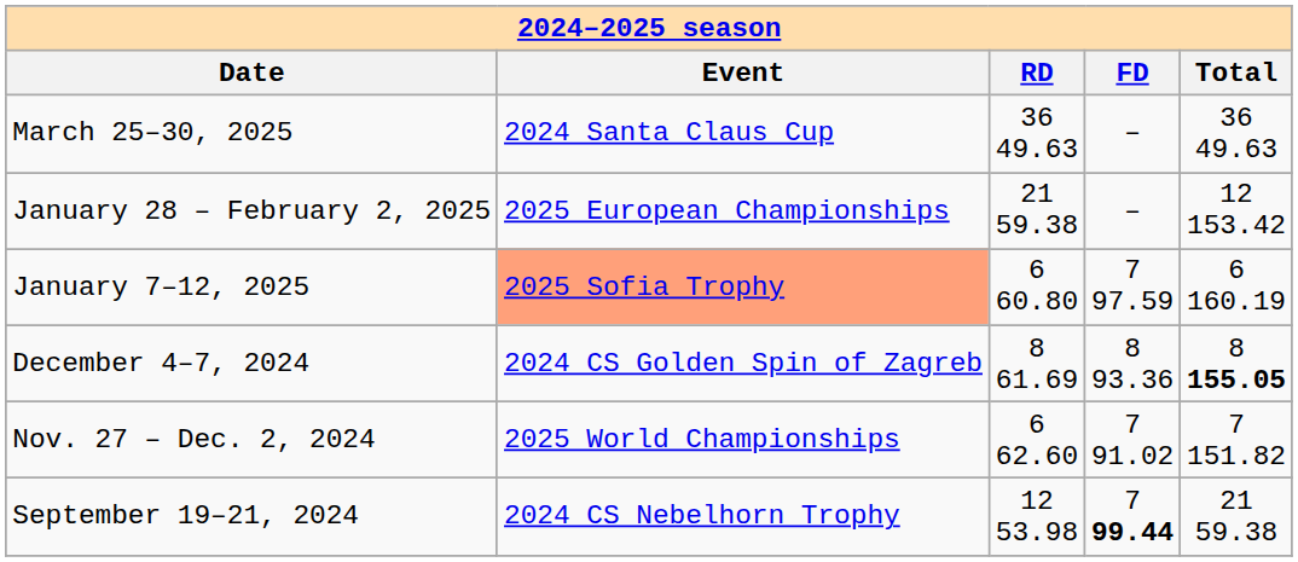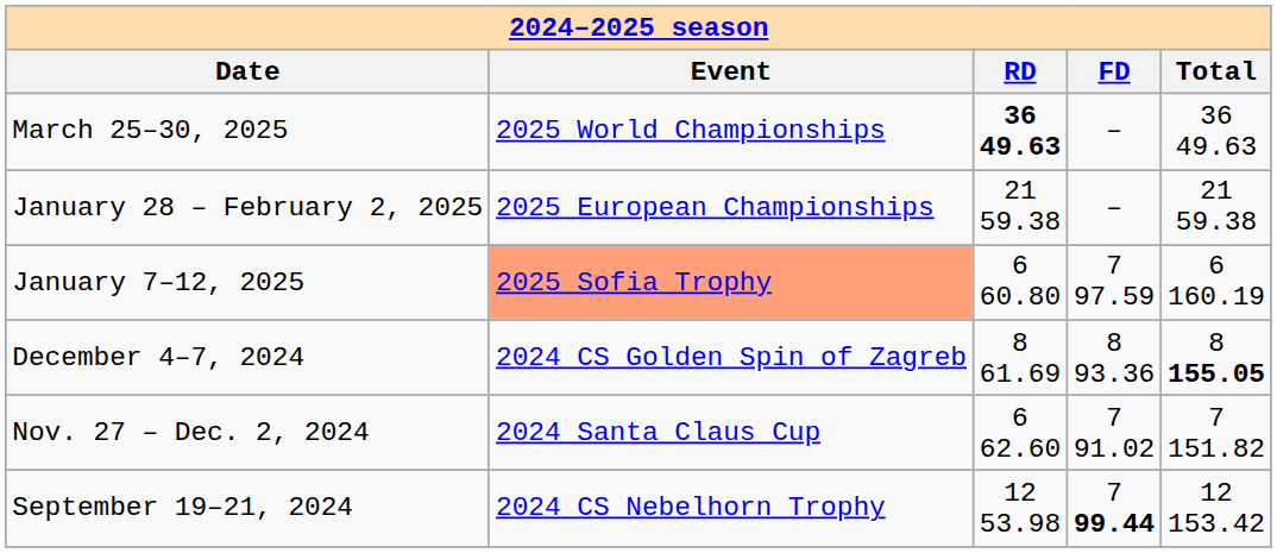 <table class="wikitable">
 <tr>
 <th style="background-color: #ffdead;" colspan=5 align=center><a href='#'><strong>2024–2025 season</strong></a></th>
 </tr>
 <tr>
 <th>Date</th>
 <th>Event</th>
 <th><a href='#'>RD</a></th>
 <th><a href='#'>FD</a></th>
 <th>Total</th>
 </tr>
 <tr>
 <td>March 25–30, 2025</td>
-<td><a href='#'>2024 Santa Claus Cup</a></td>
-<td align=center>36 <br> 49.63</td>
+<td><a href='#'>2025 World Championships</a></td>
+<td align=center><strong>36 <br> 49.63</strong></td>
 <td align=center>–</td>
 <td align=center>36 <br> 49.63</td>
 </tr>
 <tr>
 <td>January 28 – February 2, 2025</td>
 <td><a href='#'>2025 European Championships</a></td>
 <td align=center>21 <br> 59.38</td>
 <td align=center>–</td>
-<td align=center>12 <br> 153.42</td>
+<td align=center>21 <br> 59.38</td>
 </tr>
 <tr>
 <td>January 7–12, 2025</td>
 <td style="background: lightsalmon;"><a href='#'>2025 Sofia Trophy</a></td>
 <td align=center>6 <br> 60.80</td>
 <td align=center>7 <br> 97.59</td>
 <td align=center>6 <br> 160.19</td>
 </tr>
 <tr>
 <td>December 4–7, 2024</td>
 <td><a href='#'>2024 CS Golden Spin of Zagreb</a></td>
 <td align=center>8 <br> 61.69</td>
 <td align=center>8 <br> 93.36</td>
 <td align=center>8 <br> <strong>155.05</strong></td>
 </tr>
 <tr>
 <td>Nov. 27 – Dec. 2, 2024</td>
-<td><a href='#'>2025 World Championships</a></td>
+<td><a href='#'>2024 Santa Claus Cup</a></td>
 <td align=center>6 <br> 62.60</td>
 <td align=center>7 <br> 91.02</td>
 <td align=center>7 <br> 151.82</td>
 </tr>
 <tr>
 <td>September 19–21, 2024</td>
 <td><a href='#'>2024 CS Nebelhorn Trophy</a></td>
 <td align=center>12 <br> 53.98</td>
 <td align=center>7 <br> <strong>99.44</strong></td>
-<td align=center>21 <br> 59.38</td>
+<td align=center>12 <br> 153.42</td>
 </tr>
 </table>
